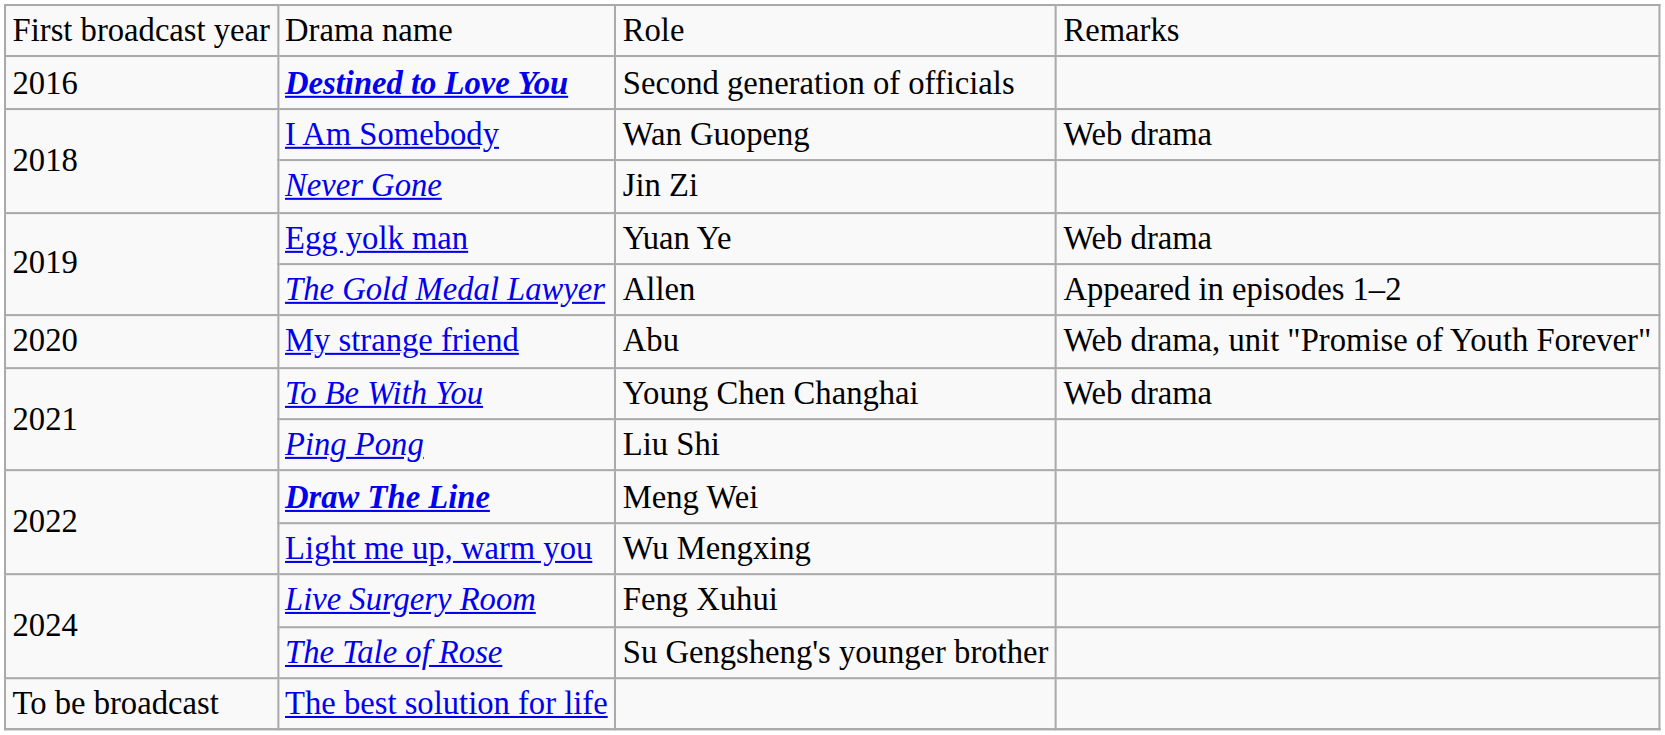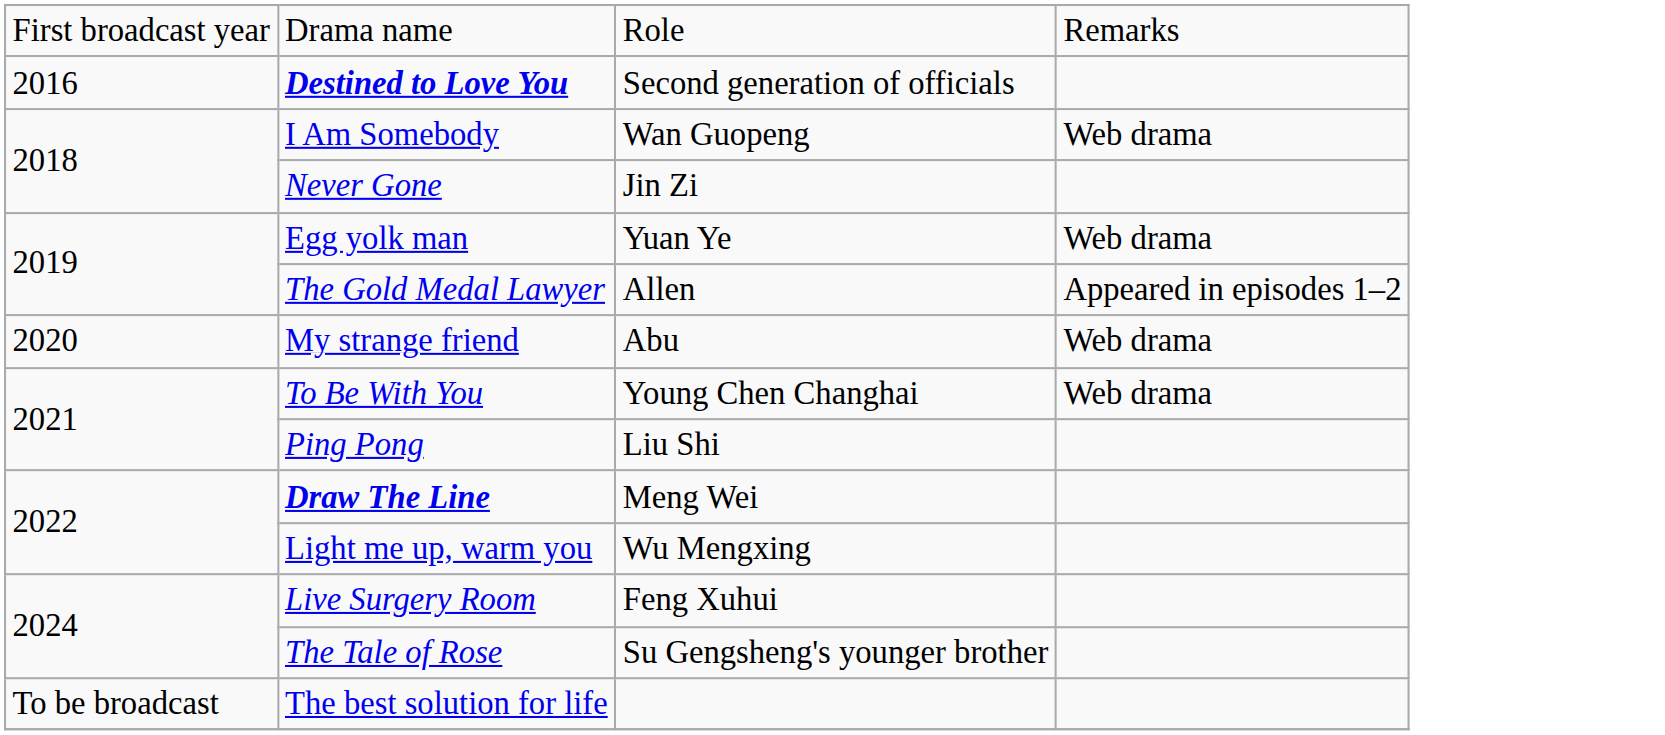 <table class="wikitable">
 <tr>
 <td>First broadcast year</td>
 <td>Drama name</td>
 <td>Role</td>
 <td>Remarks</td>
 </tr>
 <tr>
 <td>2016</td>
 <td><strong><em><a href='#'>Destined to Love You</a></em></strong></td>
 <td>Second generation of officials</td>
 <td></td>
 </tr>
 <tr>
 <td rowspan="2">2018</td>
 <td><a href='#'>I Am Somebody</a></td>
 <td>Wan Guopeng</td>
 <td>Web drama</td>
 </tr>
 <tr>
 <td><em><a href='#'>Never Gone</a></em></td>
 <td>Jin Zi</td>
 <td></td>
 </tr>
 <tr>
 <td rowspan="2">2019</td>
 <td><a href='#'>Egg yolk man</a></td>
 <td>Yuan Ye</td>
 <td>Web drama</td>
 </tr>
 <tr>
 <td><em><a href='#'>The Gold Medal Lawyer</a></em></td>
 <td>Allen</td>
 <td>Appeared in episodes 1–2</td>
 </tr>
 <tr>
 <td>2020</td>
 <td><a href='#'>My strange friend</a></td>
 <td>Abu</td>
-<td>Web drama, unit "Promise of Youth Forever"</td>
+<td>Web drama</td>
 </tr>
 <tr>
 <td rowspan="2">2021</td>
 <td><a href='#'><em>To Be With You</em></a></td>
 <td>Young Chen Changhai</td>
 <td>Web drama</td>
 </tr>
 <tr>
 <td><em><a href='#'>Ping Pong</a></em></td>
 <td>Liu Shi</td>
 <td></td>
 </tr>
 <tr>
 <td rowspan="2">2022</td>
 <td><strong><em><a href='#'>Draw The Line</a></em></strong></td>
 <td>Meng Wei</td>
 <td></td>
 </tr>
 <tr>
 <td><a href='#'>Light me up, warm you</a></td>
 <td>Wu Mengxing</td>
 <td></td>
 </tr>
 <tr>
 <td rowspan="2">2024</td>
 <td><a href='#'><em>Live Surgery Room</em></a></td>
 <td>Feng Xuhui</td>
 <td></td>
 </tr>
 <tr>
 <td><em><a href='#'>The Tale of Rose</a></em></td>
 <td>Su Gengsheng's younger brother</td>
 <td></td>
 </tr>
 <tr>
 <td>To be broadcast</td>
 <td><a href='#'>The best solution for life</a></td>
 <td></td>
 <td></td>
 </tr>
 <tr>
 </tr>
 </table>
